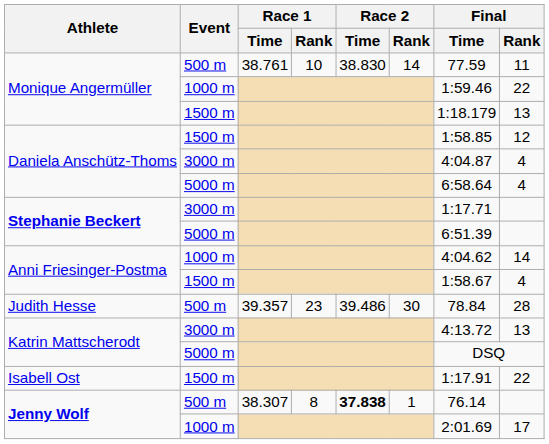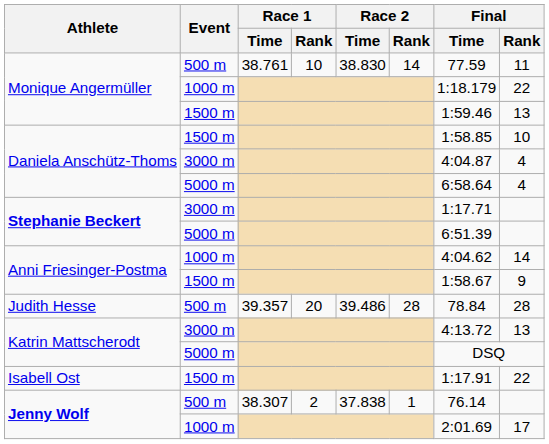 <table class="wikitable">
 <tr>
 <th rowspan="2">Athlete</th>
 <th rowspan="2">Event</th>
 <th colspan="2">Race 1</th>
 <th colspan="2">Race 2</th>
 <th colspan="2">Final</th>
 </tr>
 <tr>
 <th>Time</th>
 <th>Rank</th>
 <th>Time</th>
 <th>Rank</th>
 <th>Time</th>
 <th>Rank</th>
 </tr>
 <tr>
 <td rowspan=3><a href='#'>Monique Angermüller</a></td>
 <td><a href='#'>500 m</a></td>
 <td align=center>38.761</td>
 <td align=center>10</td>
 <td align=center>38.830</td>
 <td align=center>14</td>
 <td align=center>77.59</td>
 <td align=center>11</td>
 </tr>
 <tr>
 <td><a href='#'>1000 m</a></td>
 <td colspan=4 bgcolor="wheat"></td>
-<td align=center>1:59.46</td>
+<td align=center>1:18.179</td>
 <td align=center>22</td>
 </tr>
 <tr>
 <td><a href='#'>1500 m</a></td>
 <td colspan=4 bgcolor="wheat"></td>
-<td align=center>1:18.179</td>
+<td align=center>1:59.46</td>
 <td align=center>13</td>
 </tr>
 <tr>
 <td rowspan=3><a href='#'>Daniela Anschütz-Thoms</a></td>
 <td><a href='#'>1500 m</a></td>
 <td colspan=4 bgcolor="wheat"></td>
 <td align=center>1:58.85</td>
-<td align=center>12</td>
+<td align=center>10</td>
 </tr>
 <tr>
 <td><a href='#'>3000 m</a></td>
 <td colspan=4 bgcolor="wheat"></td>
 <td align=center>4:04.87</td>
 <td align=center>4</td>
 </tr>
 <tr>
 <td><a href='#'>5000 m</a></td>
 <td colspan=4 bgcolor="wheat"></td>
 <td align=center>6:58.64</td>
 <td align=center>4</td>
 </tr>
 <tr>
 <td rowspan=2><strong><a href='#'>Stephanie Beckert</a></strong></td>
 <td><a href='#'>3000 m</a></td>
 <td colspan=4 bgcolor="wheat"></td>
 <td align=center>1:17.71</td>
 <td align=center></td>
 </tr>
 <tr>
 <td><a href='#'>5000 m</a></td>
 <td colspan=4 bgcolor="wheat"></td>
 <td align=center>6:51.39</td>
 <td align=center></td>
 </tr>
 <tr>
 <td rowspan=2><a href='#'>Anni Friesinger-Postma</a></td>
 <td><a href='#'>1000 m</a></td>
 <td colspan=4 bgcolor="wheat"></td>
 <td align=center>4:04.62</td>
 <td align=center>14</td>
 </tr>
 <tr>
 <td><a href='#'>1500 m</a></td>
 <td colspan=4 bgcolor="wheat"></td>
 <td align=center>1:58.67</td>
-<td align=center>4</td>
+<td align=center>9</td>
 </tr>
 <tr>
 <td><a href='#'>Judith Hesse</a></td>
 <td><a href='#'>500 m</a></td>
 <td align=center>39.357</td>
-<td align=center>23</td>
+<td align=center>20</td>
 <td align=center>39.486</td>
-<td align=center>30</td>
+<td align=center>28</td>
 <td align=center>78.84</td>
 <td align=center>28</td>
 </tr>
 <tr>
 <td rowspan=2><a href='#'>Katrin Mattscherodt</a></td>
 <td><a href='#'>3000 m</a></td>
 <td colspan=4 bgcolor="wheat"></td>
 <td align=center>4:13.72</td>
 <td align=center>13</td>
 </tr>
 <tr>
 <td><a href='#'>5000 m</a></td>
 <td colspan=4 bgcolor="wheat"></td>
 <td colspan=2 align=center>DSQ</td>
 </tr>
 <tr>
 <td><a href='#'>Isabell Ost</a></td>
 <td><a href='#'>1500 m</a></td>
 <td colspan=4 bgcolor="wheat"></td>
 <td align=center>1:17.91</td>
 <td align=center>22</td>
 </tr>
 <tr>
 <td rowspan=2><strong><a href='#'>Jenny Wolf</a></strong></td>
 <td><a href='#'>500 m</a></td>
 <td align=center>38.307</td>
-<td align=center>8</td>
-<td align=center><strong>37.838</strong></td>
+<td align=center>2</td>
+<td align=center>37.838</td>
 <td align=center>1</td>
 <td align=center>76.14</td>
 <td align=center></td>
 </tr>
 <tr>
 <td><a href='#'>1000 m</a></td>
 <td colspan=4 bgcolor="wheat"></td>
 <td align=center>2:01.69</td>
 <td align=center>17</td>
 </tr>
 </table>
